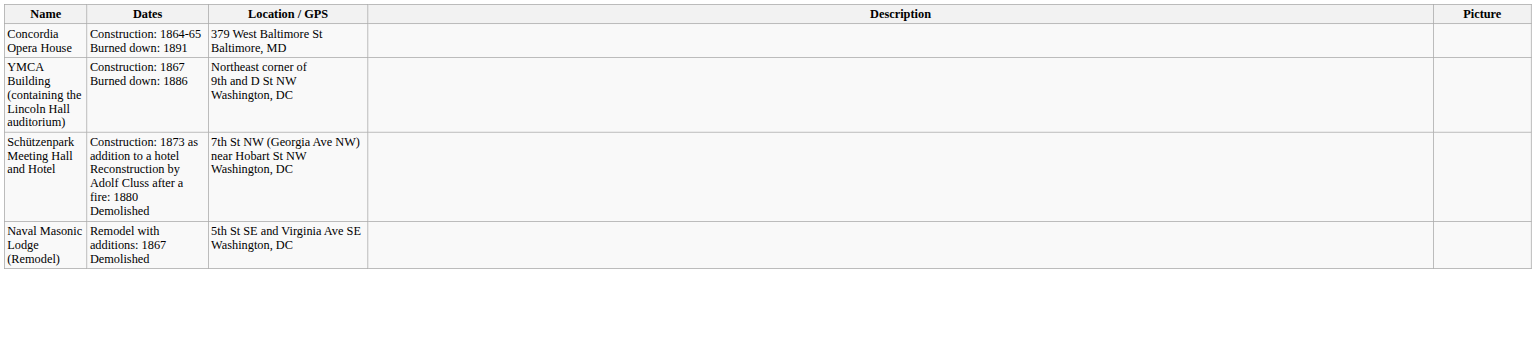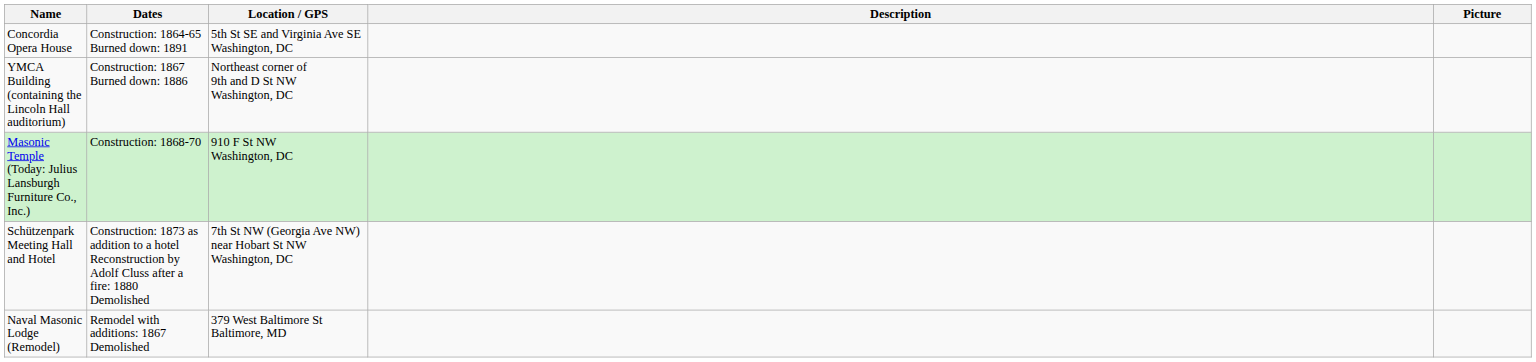 <table class="wikitable sortable" style="width: 100%">
 <tr>
 <th style="width: 100px;">Name</th>
 <th style="width: 150px;">Dates</th>
 <th style="width: 200px;">Location / GPS</th>
 <th>Description</th>
 <th style="width: 120px;">Picture</th>
 </tr>
 <tr style="vertical-align: top;">
 <td>Concordia Opera House</td>
 <td>Construction: 1864-65<br> Burned down: 1891</td>
-<td>379 West Baltimore St<br> Baltimore, MD<br></td>
+<td>5th St SE and Virginia Ave SE<br> Washington, DC</td>
 <td></td>
 <td></td>
 </tr>
 <tr style="vertical-align: top;">
 <td>YMCA Building (containing the Lincoln Hall auditorium)</td>
 <td>Construction: 1867<br> Burned down: 1886</td>
 <td>Northeast corner of<br>9th and D St NW<br> Washington, DC<br></td>
 <td></td>
 <td></td>
 </tr>
 <tr style="vertical-align: top;">
+<td style='background: #CEF2CE'><a href='#'>Masonic Temple</a><br> (Today: Julius Lansburgh Furniture Co., Inc.)</td>
+<td style='background: #CEF2CE'>Construction: 1868-70</td>
+<td style='background: #CEF2CE'>910 F St NW<br> Washington, DC<br></td>
+<td style='background: #CEF2CE'></td>
+<td style='background: #CEF2CE'></td>
+</tr>
+<tr style="vertical-align: top;">
 <td>Schützenpark Meeting Hall and Hotel</td>
 <td>Construction: 1873 as addition to a hotel<br> Reconstruction by Adolf Cluss after a fire: 1880<br> Demolished</td>
 <td>7th St NW (Georgia Ave NW) near Hobart St NW<br> Washington, DC</td>
 <td></td>
 <td></td>
 </tr>
 <tr style="vertical-align: top;">
 <td>Naval Masonic Lodge (Remodel)</td>
 <td>Remodel with additions: 1867<br> Demolished</td>
-<td>5th St SE and Virginia Ave SE<br> Washington, DC</td>
+<td>379 West Baltimore St<br> Baltimore, MD<br></td>
 <td></td>
 <td></td>
 </tr>
 </table>
